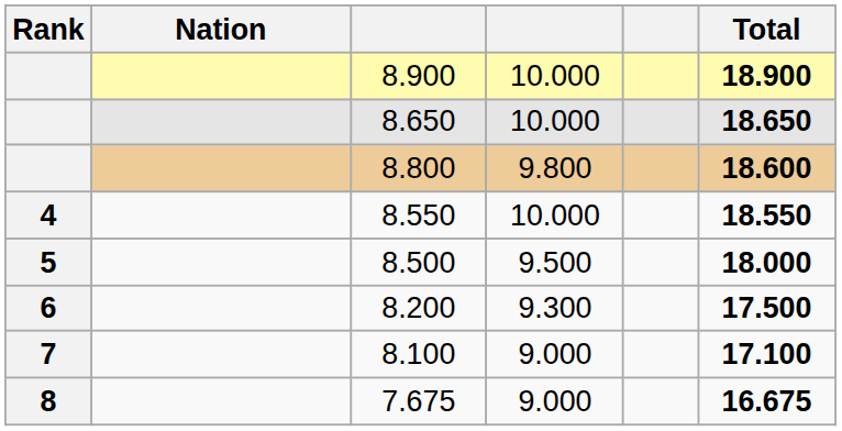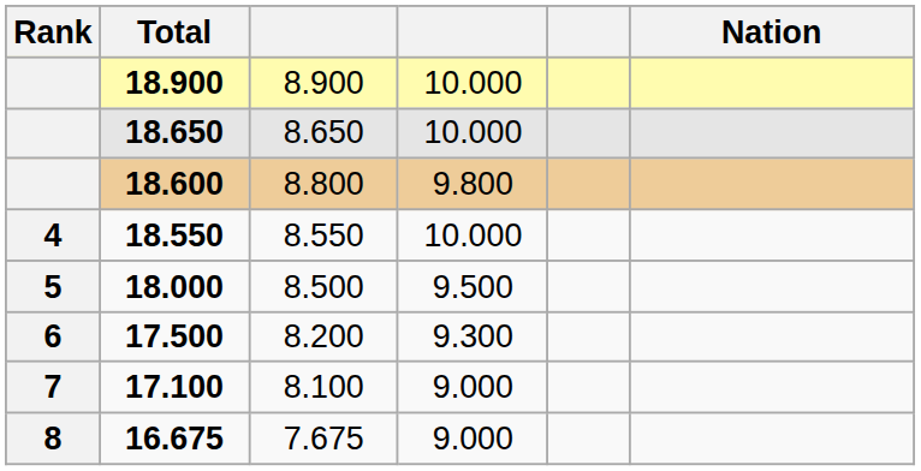 <table class="wikitable sortable" style="text-align:center; font-size:90%">
 <tr>
 <th scope="col" style="width:20px;">Rank</th>
-<th ! scope="col" style="width:120px;">Nation</th>
+<th ! scope="col" style="width:60px;">Total</th>
 <th ! scope="col" style="width:60px;"></th>
 <th ! scope="col" style="width:60px;"></th>
 <th ! scope="col" style="width:30px;"></th>
-<th ! scope="col" style="width:60px;">Total</th>
+<th ! scope="col" style="width:120px;">Nation</th>
 </tr>
 <tr bgcolor=fffcaf>
 <th scope=row></th>
-<td align=left></td>
+<td><strong>18.900</strong></td>
 <td>8.900</td>
 <td>10.000</td>
 <td></td>
-<td><strong>18.900</strong></td>
+<td align=left></td>
 </tr>
 <tr bgcolor=e5e5e5>
 <th scope=row></th>
-<td align=left></td>
+<td><strong>18.650</strong></td>
 <td>8.650</td>
 <td>10.000</td>
 <td></td>
-<td><strong>18.650</strong></td>
+<td align=left></td>
 </tr>
 <tr bgcolor=eecc99>
 <th scope=row></th>
-<td align=left></td>
+<td><strong>18.600</strong></td>
 <td>8.800</td>
 <td>9.800</td>
 <td></td>
-<td><strong>18.600</strong></td>
+<td align=left></td>
 </tr>
 <tr>
 <th scope=row>4</th>
-<td align=left></td>
+<td><strong>18.550</strong></td>
 <td>8.550</td>
 <td>10.000</td>
 <td></td>
-<td><strong>18.550</strong></td>
+<td align=left></td>
 </tr>
 <tr>
 <th scope=row>5</th>
-<td align=left></td>
+<td><strong>18.000</strong></td>
 <td>8.500</td>
 <td>9.500</td>
 <td></td>
-<td><strong>18.000</strong></td>
+<td align=left></td>
 </tr>
 <tr>
 <th scope=row>6</th>
-<td align=left></td>
+<td><strong>17.500</strong></td>
 <td>8.200</td>
 <td>9.300</td>
 <td></td>
-<td><strong>17.500</strong></td>
+<td align=left></td>
 </tr>
 <tr>
 <th scope=row>7</th>
-<td align=left></td>
+<td><strong>17.100</strong></td>
 <td>8.100</td>
 <td>9.000</td>
 <td></td>
-<td><strong>17.100</strong></td>
+<td align=left></td>
 </tr>
 <tr>
 <th scope=row>8</th>
-<td align=left></td>
+<td><strong>16.675</strong></td>
 <td>7.675</td>
 <td>9.000</td>
 <td></td>
-<td><strong>16.675</strong></td>
+<td align=left></td>
 </tr>
 </table>
